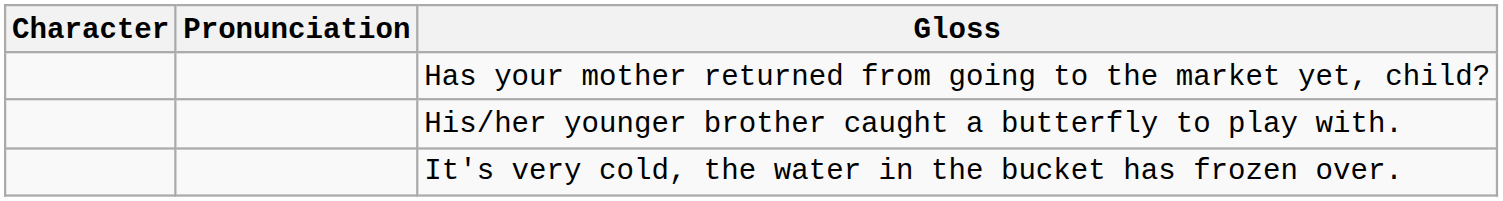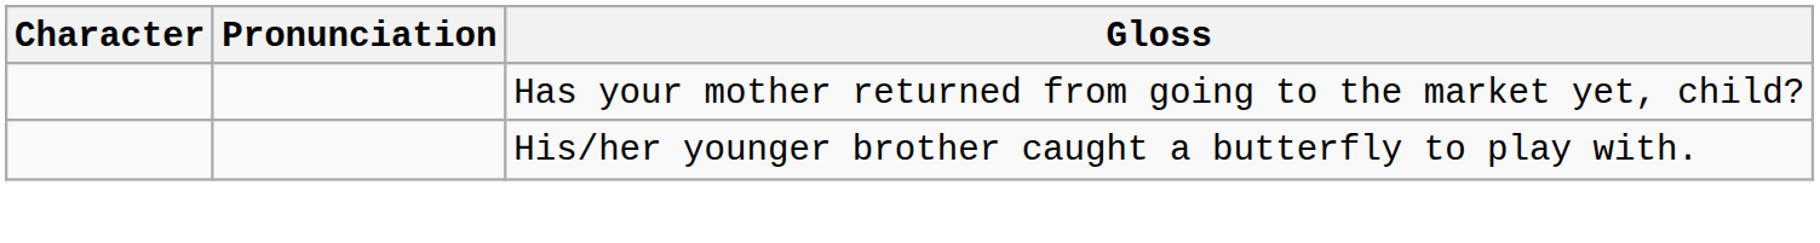 <table class="wikitable">
 <tr>
 <th>Character</th>
 <th>Pronunciation</th>
 <th>Gloss</th>
 </tr>
 <tr>
 <td></td>
 <td></td>
 <td>Has your mother returned from going to the market yet, child?</td>
 </tr>
 <tr>
 <td></td>
 <td></td>
 <td>His/her younger brother caught a butterfly to play with.</td>
 </tr>
-<tr>
-<td></td>
-<td></td>
-<td>It's very cold, the water in the bucket has frozen over.</td>
-</tr>
 </table>
